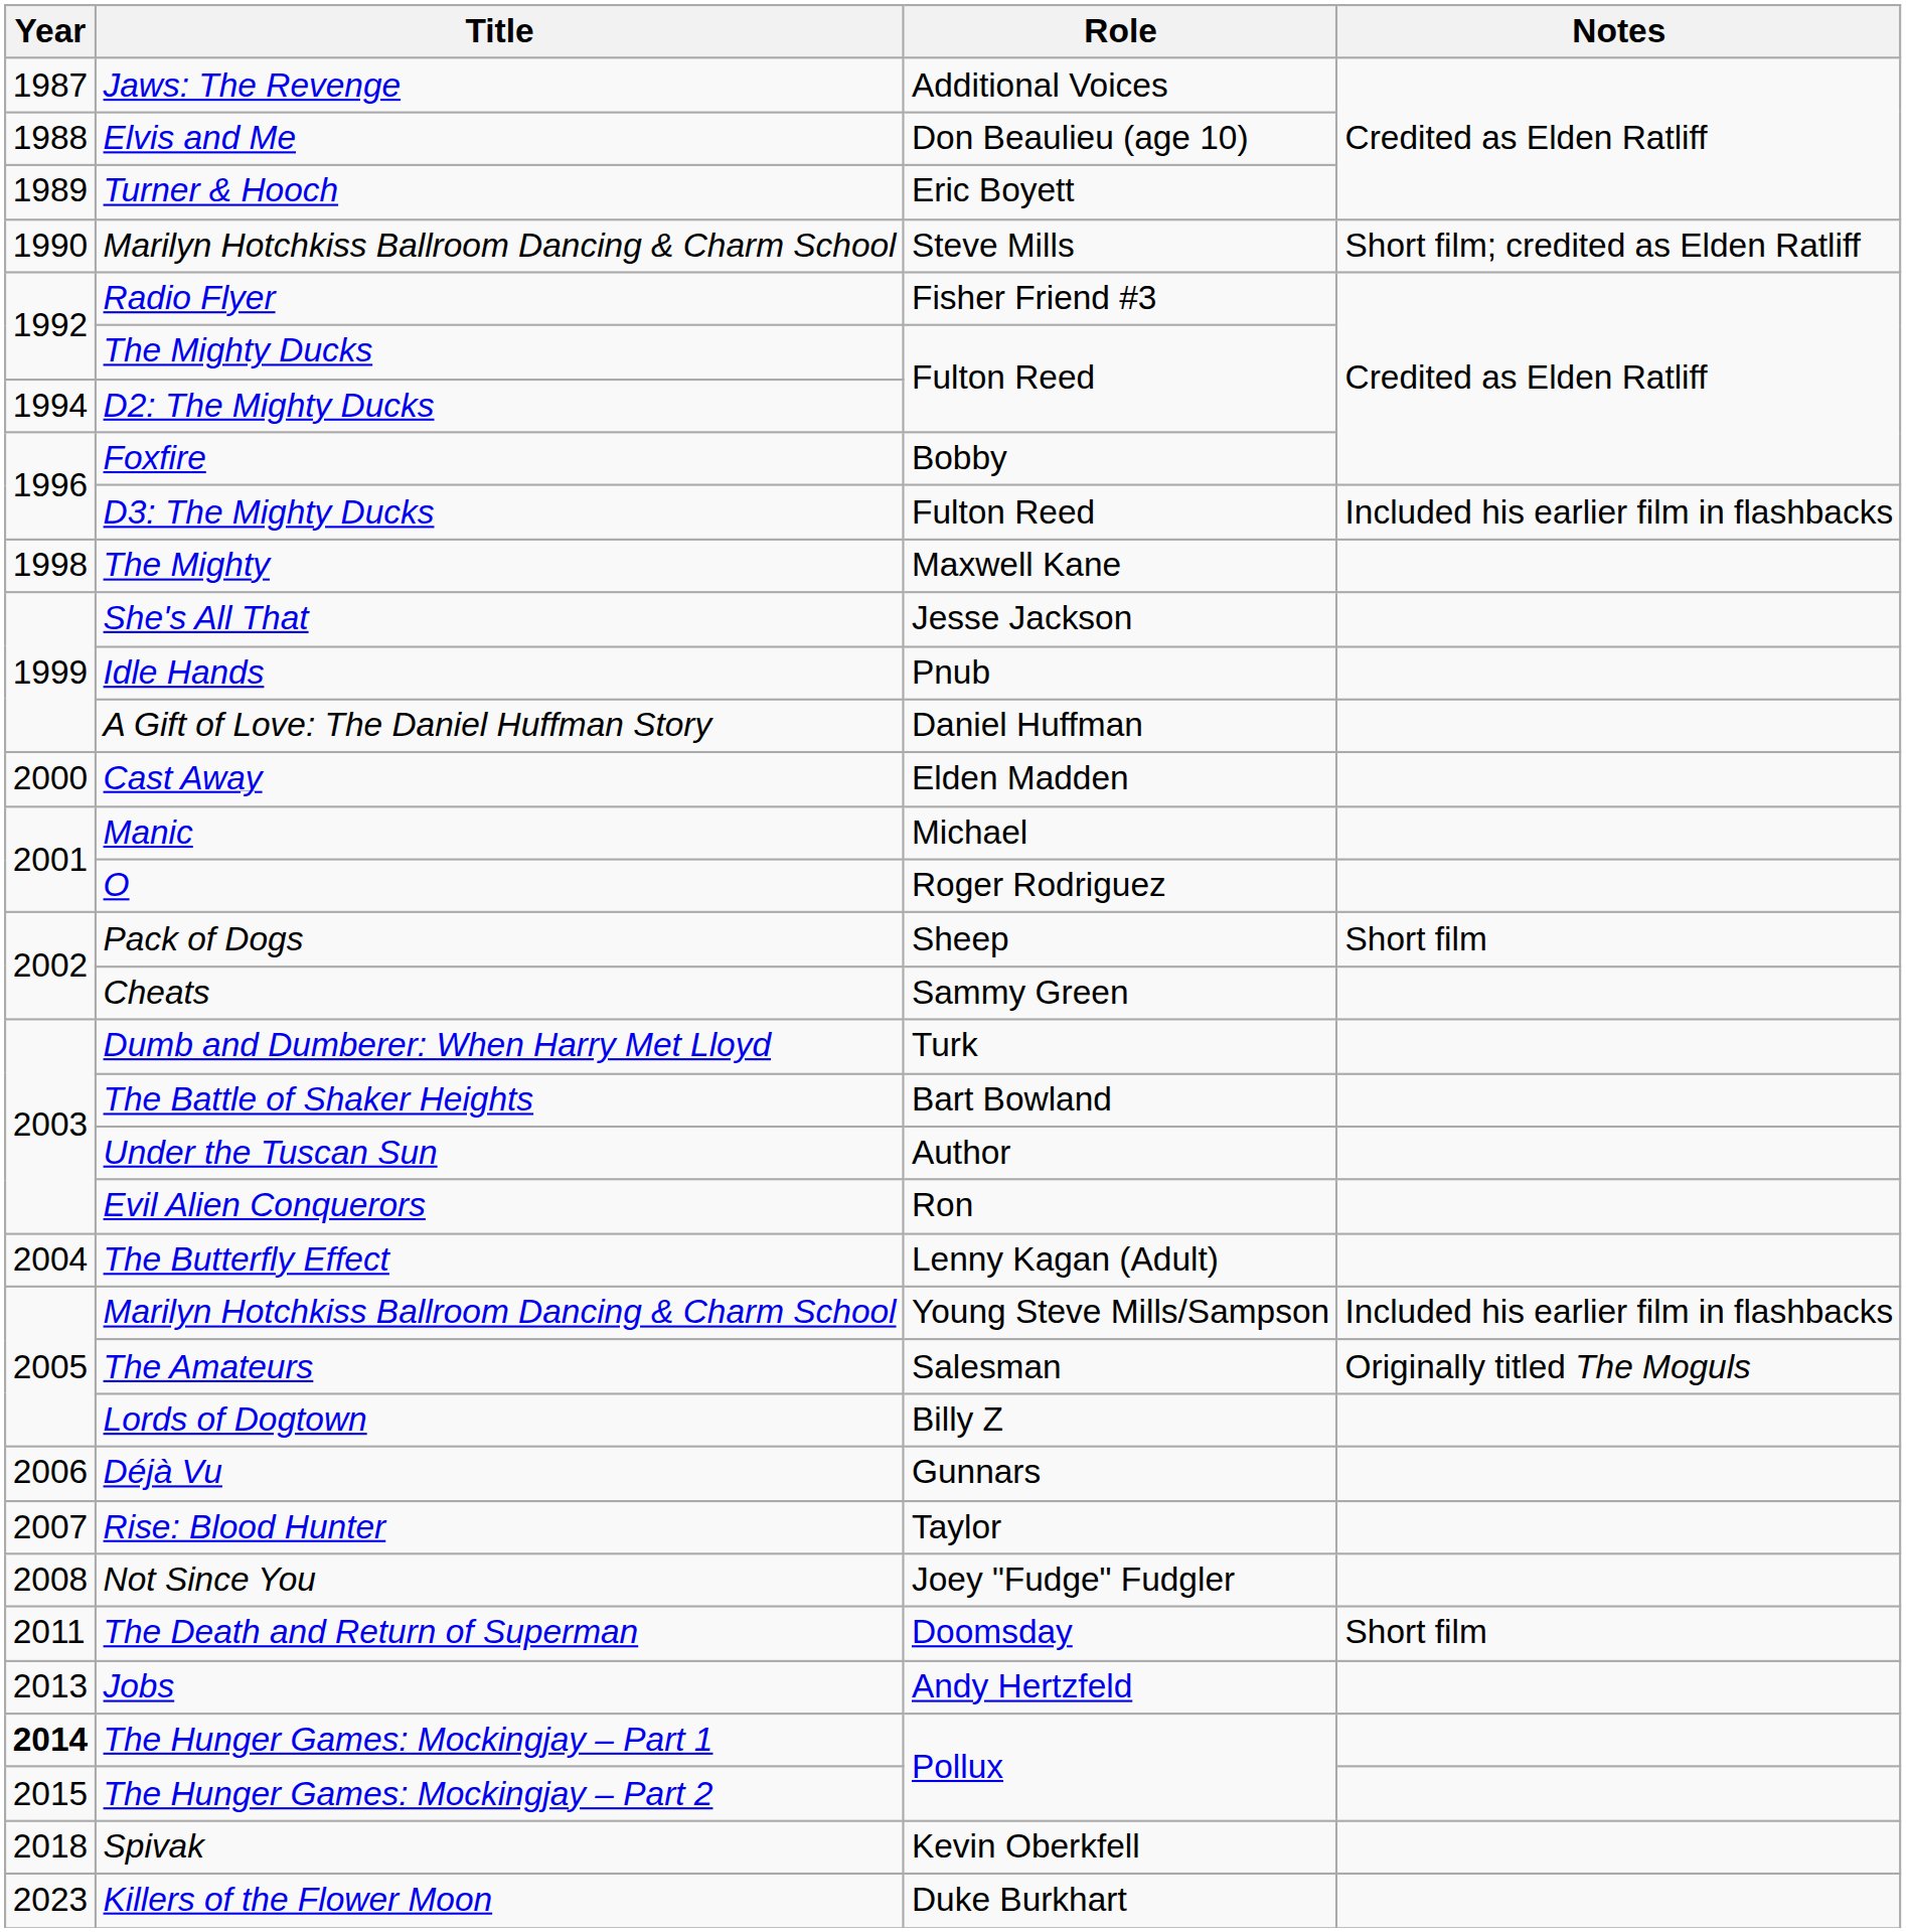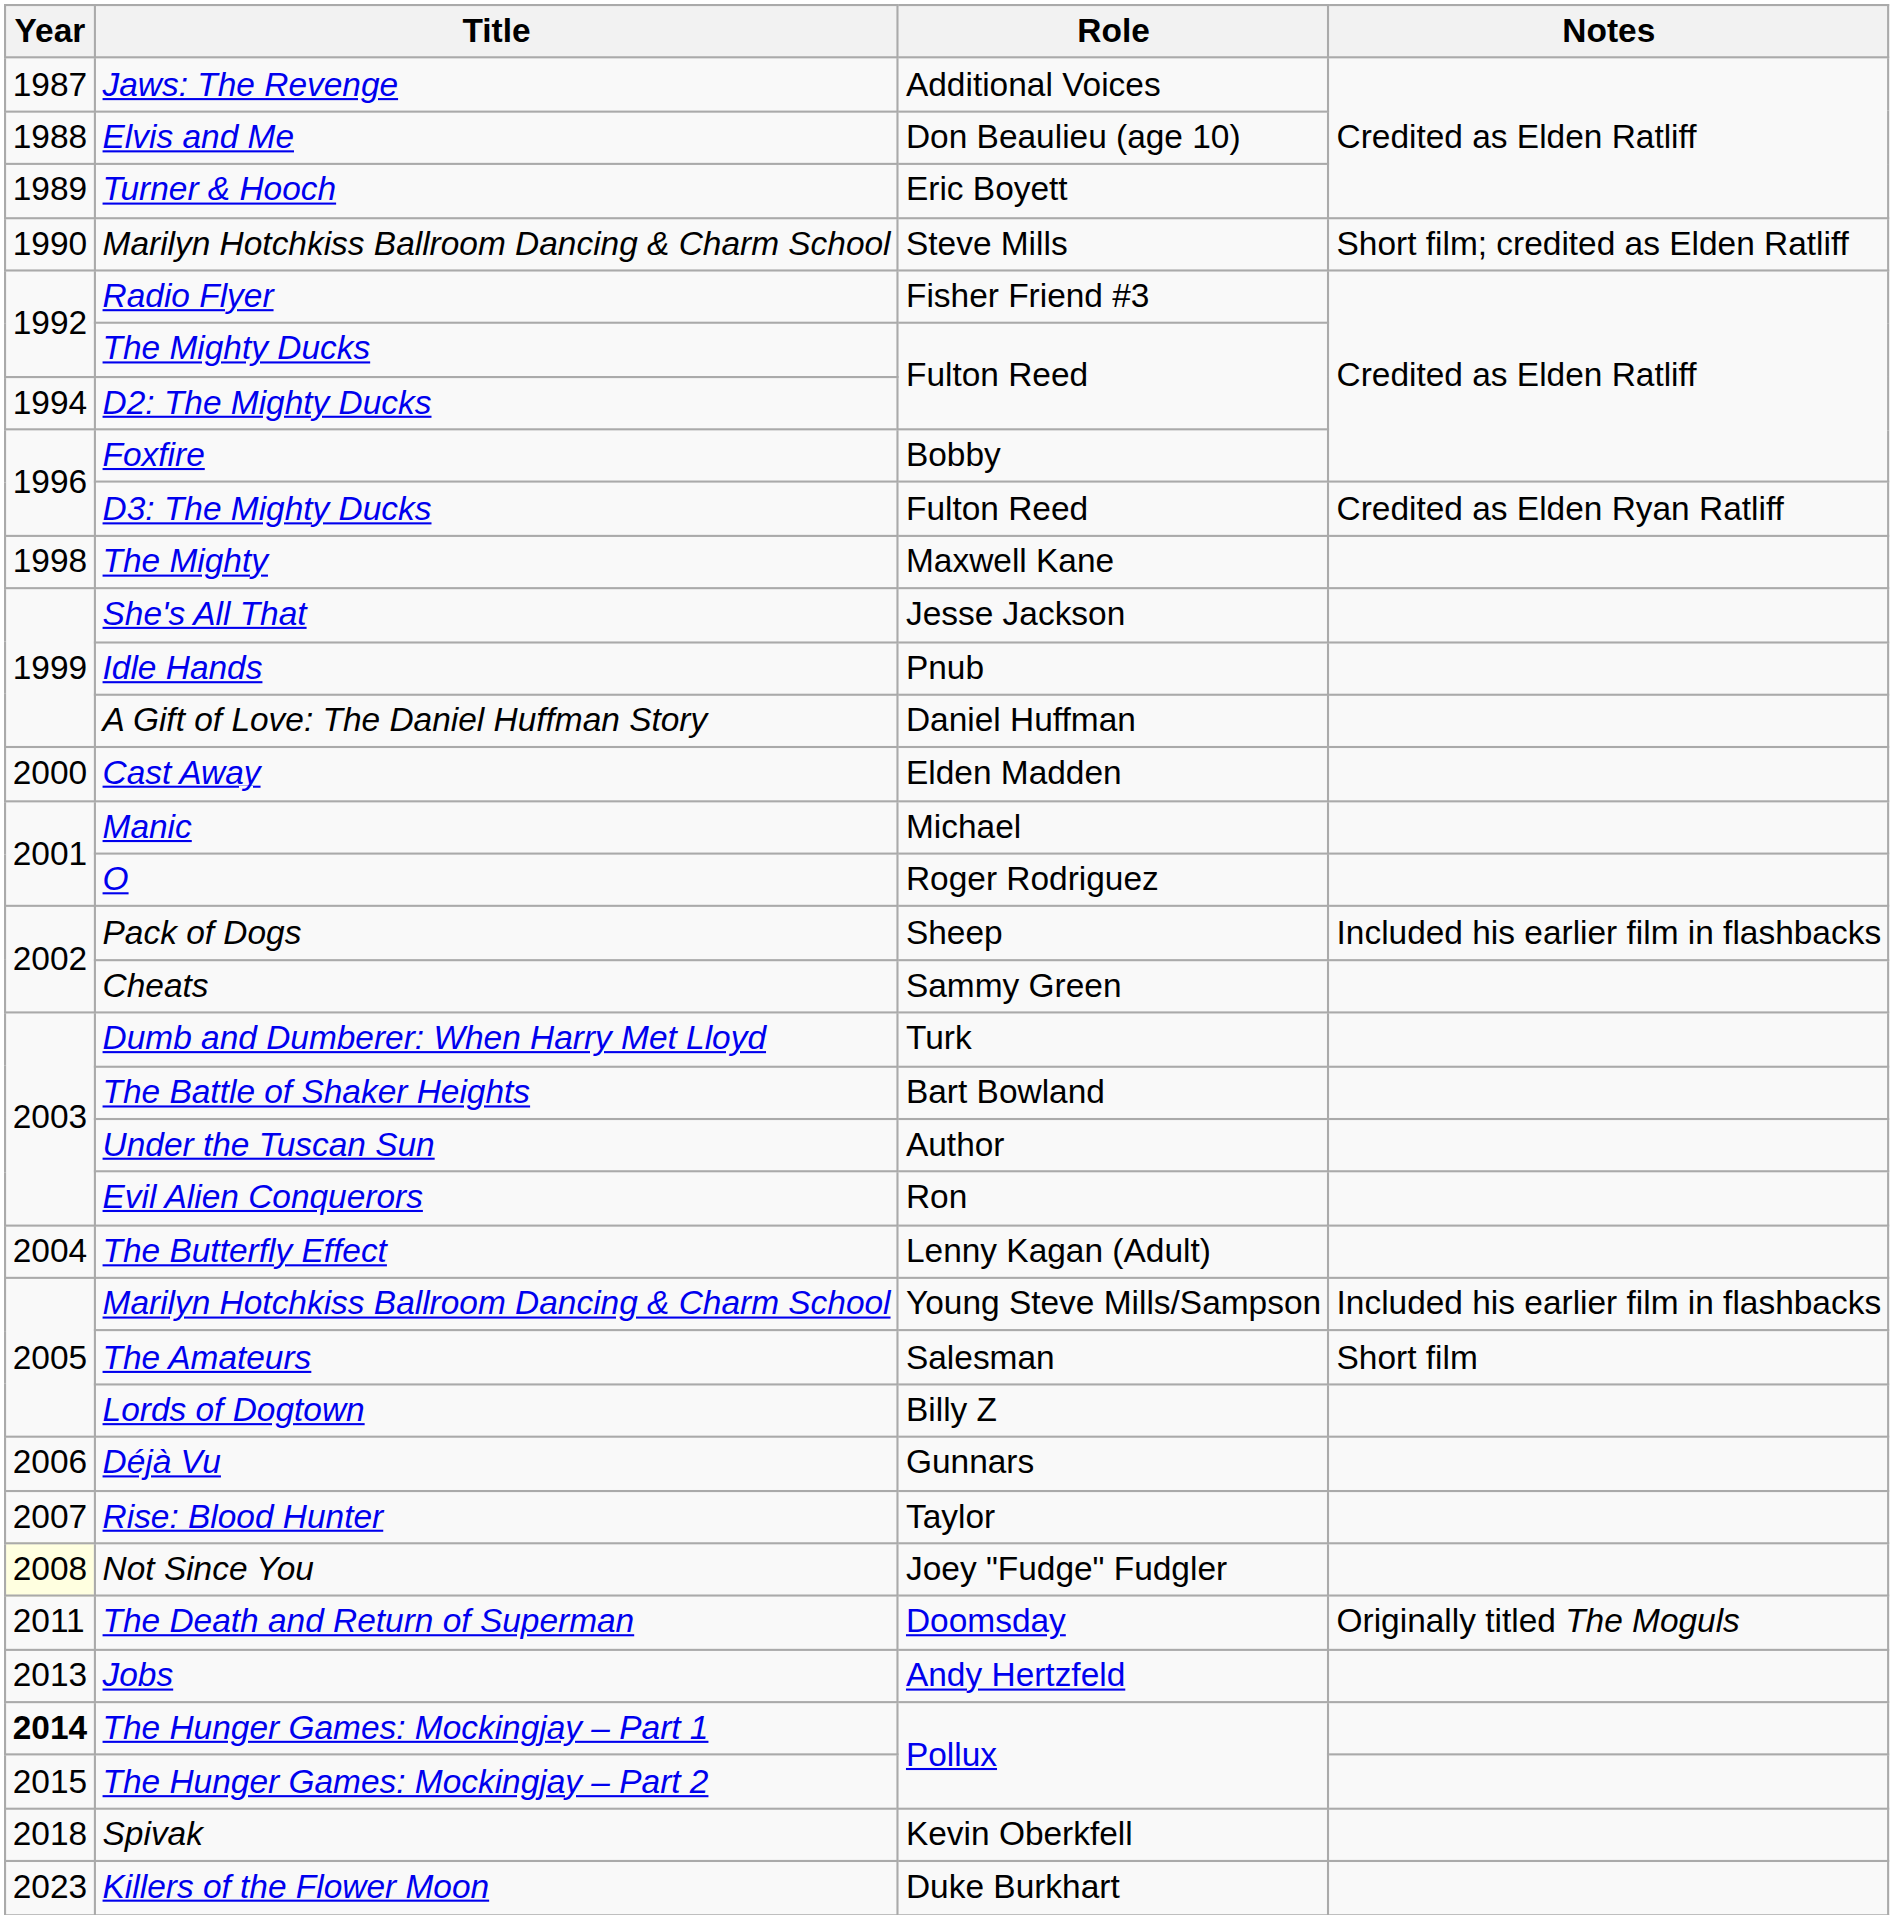 <table class="wikitable sortable">
 <tr>
 <th>Year</th>
 <th>Title</th>
 <th>Role</th>
 <th class="unsortable">Notes</th>
 </tr>
 <tr>
 <td>1987</td>
 <td><em><a href='#'>Jaws: The Revenge</a></em></td>
 <td>Additional Voices</td>
 <td rowspan=3>Credited as Elden Ratliff</td>
 </tr>
 <tr>
 <td>1988</td>
 <td><em><a href='#'>Elvis and Me</a></em></td>
 <td>Don Beaulieu (age 10)</td>
 </tr>
 <tr>
 <td>1989</td>
 <td><em><a href='#'>Turner & Hooch</a></em></td>
 <td>Eric Boyett</td>
 </tr>
 <tr>
 <td>1990</td>
 <td><em>Marilyn Hotchkiss Ballroom Dancing & Charm School</em></td>
 <td>Steve Mills</td>
 <td>Short film; credited as Elden Ratliff</td>
 </tr>
 <tr>
 <td rowspan=2>1992</td>
 <td><em><a href='#'>Radio Flyer</a></em></td>
 <td>Fisher Friend #3</td>
 <td rowspan=4>Credited as Elden Ratliff</td>
 </tr>
 <tr>
 <td><em><a href='#'>The Mighty Ducks</a></em></td>
 <td rowspan=2>Fulton Reed</td>
 </tr>
 <tr>
 <td>1994</td>
 <td><em><a href='#'>D2: The Mighty Ducks</a></em></td>
 </tr>
 <tr>
 <td rowspan=2>1996</td>
 <td><em><a href='#'>Foxfire</a></em></td>
 <td>Bobby</td>
 </tr>
 <tr>
 <td><em><a href='#'>D3: The Mighty Ducks</a></em></td>
 <td>Fulton Reed</td>
-<td>Included his earlier film in flashbacks</td>
+<td>Credited as Elden Ryan Ratliff</td>
 </tr>
 <tr>
 <td>1998</td>
 <td><em><a href='#'>The Mighty</a></em></td>
 <td>Maxwell Kane</td>
 <td></td>
 </tr>
 <tr>
 <td rowspan=3>1999</td>
 <td><em><a href='#'>She's All That</a></em></td>
 <td>Jesse Jackson</td>
 <td></td>
 </tr>
 <tr>
 <td><em><a href='#'>Idle Hands</a></em></td>
 <td>Pnub</td>
 <td></td>
 </tr>
 <tr>
 <td><em>A Gift of Love: The Daniel Huffman Story</em></td>
 <td>Daniel Huffman</td>
 <td></td>
 </tr>
 <tr>
 <td>2000</td>
 <td><em><a href='#'>Cast Away</a></em></td>
 <td>Elden Madden</td>
 <td></td>
 </tr>
 <tr>
 <td rowspan=2>2001</td>
 <td><em><a href='#'>Manic</a></em></td>
 <td>Michael</td>
 <td></td>
 </tr>
 <tr>
 <td><em><a href='#'>O</a></em></td>
 <td>Roger Rodriguez</td>
 <td></td>
 </tr>
 <tr>
 <td rowspan="2">2002</td>
 <td><em>Pack of Dogs</em></td>
 <td>Sheep</td>
-<td>Short film</td>
+<td>Included his earlier film in flashbacks</td>
 </tr>
 <tr>
 <td><em>Cheats</em></td>
 <td>Sammy Green</td>
 <td></td>
 </tr>
 <tr>
 <td rowspan=4>2003</td>
 <td><em><a href='#'>Dumb and Dumberer: When Harry Met Lloyd</a></em></td>
 <td>Turk</td>
 <td></td>
 </tr>
 <tr>
 <td><em><a href='#'>The Battle of Shaker Heights</a></em></td>
 <td>Bart Bowland</td>
 <td></td>
 </tr>
 <tr>
 <td><em><a href='#'>Under the Tuscan Sun</a></em></td>
 <td>Author</td>
 <td></td>
 </tr>
 <tr>
 <td><em><a href='#'>Evil Alien Conquerors</a></em></td>
 <td>Ron</td>
 <td></td>
 </tr>
 <tr>
 <td>2004</td>
 <td><em><a href='#'>The Butterfly Effect</a></em></td>
 <td>Lenny Kagan (Adult)</td>
 <td></td>
 </tr>
 <tr>
 <td rowspan=3>2005</td>
 <td><em><a href='#'>Marilyn Hotchkiss Ballroom Dancing & Charm School</a></em></td>
 <td>Young Steve Mills/Sampson</td>
 <td>Included his earlier film in flashbacks</td>
 </tr>
 <tr>
 <td><em><a href='#'>The Amateurs</a></em></td>
 <td>Salesman</td>
-<td>Originally titled <em>The Moguls</em></td>
+<td>Short film</td>
 </tr>
 <tr>
 <td><em><a href='#'>Lords of Dogtown</a></em></td>
 <td>Billy Z</td>
 <td></td>
 </tr>
 <tr>
 <td>2006</td>
 <td><em><a href='#'>Déjà Vu</a></em></td>
 <td>Gunnars</td>
 <td></td>
 </tr>
 <tr>
 <td>2007</td>
 <td><em><a href='#'>Rise: Blood Hunter</a></em></td>
 <td>Taylor</td>
 <td></td>
 </tr>
 <tr>
-<td>2008</td>
+<td style="background: lightyellow;">2008</td>
 <td><em>Not Since You</em></td>
 <td>Joey "Fudge" Fudgler</td>
 <td></td>
 </tr>
 <tr>
 <td>2011</td>
 <td><em><a href='#'>The Death and Return of Superman</a></em></td>
 <td><a href='#'>Doomsday</a></td>
-<td>Short film</td>
+<td>Originally titled <em>The Moguls</em></td>
 </tr>
 <tr>
 <td>2013</td>
 <td><em><a href='#'>Jobs</a></em></td>
 <td><a href='#'>Andy Hertzfeld</a></td>
 <td></td>
 </tr>
 <tr>
 <td><strong>2014</strong></td>
 <td><em><a href='#'>The Hunger Games: Mockingjay – Part 1</a></em></td>
 <td rowspan=2><a href='#'>Pollux</a></td>
 <td></td>
 </tr>
 <tr>
 <td>2015</td>
 <td><em><a href='#'>The Hunger Games: Mockingjay – Part 2</a></em></td>
 <td></td>
 </tr>
 <tr>
 <td>2018</td>
 <td><em>Spivak</em></td>
 <td>Kevin Oberkfell</td>
 <td></td>
 </tr>
 <tr>
 <td>2023</td>
 <td><em><a href='#'>Killers of the Flower Moon</a></em></td>
 <td>Duke Burkhart</td>
 <td></td>
 </tr>
 </table>
